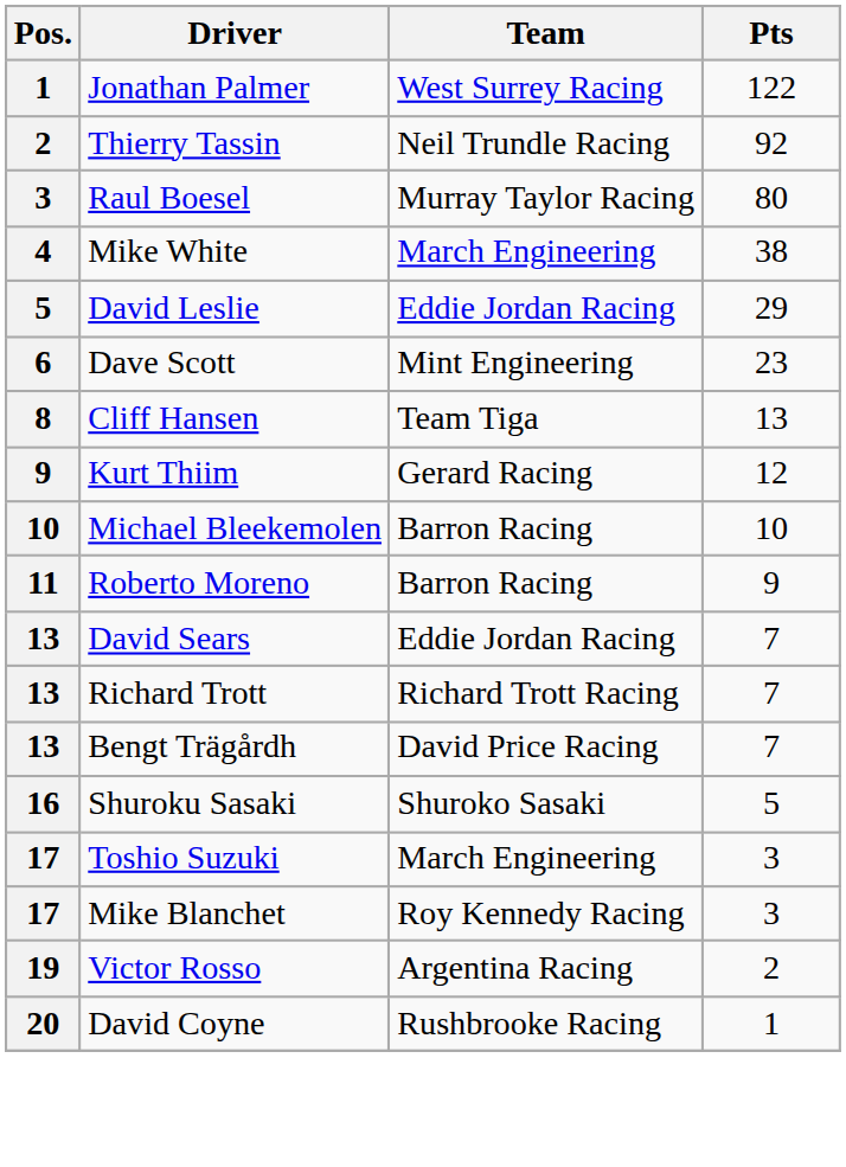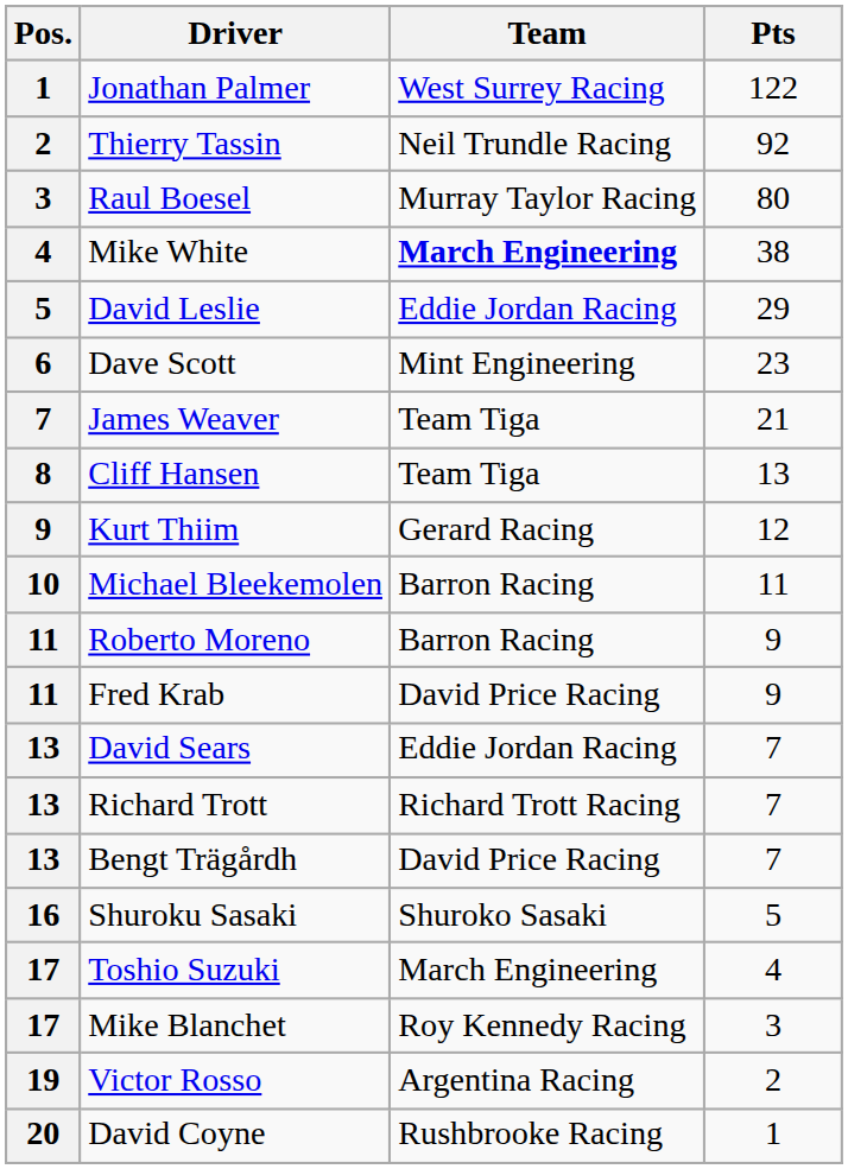 <table class="wikitable" style="font-size: 85%; text-align:center;">
 <tr>
 <th valign="middle">Pos.</th>
 <th valign="middle">Driver</th>
 <th>Team</th>
 <th valign="middle" width="50">Pts</th>
 </tr>
 <tr>
 <th>1</th>
 <td align="left"> <a href='#'>Jonathan Palmer</a></td>
 <td align="left"><a href='#'>West Surrey Racing</a></td>
 <td>122</td>
 </tr>
 <tr>
 <th>2</th>
 <td align="left"> <a href='#'>Thierry Tassin</a></td>
 <td align="left">Neil Trundle Racing</td>
 <td>92</td>
 </tr>
 <tr>
 <th>3</th>
 <td align="left"> <a href='#'>Raul Boesel</a></td>
 <td align="left">Murray Taylor Racing</td>
 <td>80</td>
 </tr>
 <tr>
 <th>4</th>
 <td align="left"> Mike White</td>
-<td align="left"><a href='#'>March Engineering</a></td>
+<td align="left"><strong><a href='#'>March Engineering</a></strong></td>
 <td>38</td>
 </tr>
 <tr>
 <th>5</th>
 <td align="left"> <a href='#'>David Leslie</a></td>
 <td align="left"><a href='#'>Eddie Jordan Racing</a></td>
 <td>29</td>
 </tr>
 <tr>
 <th>6</th>
 <td align="left"> Dave Scott</td>
 <td align="left">Mint Engineering</td>
 <td>23</td>
+</tr>
+<tr>
+<th>7</th>
+<td align="left"> <a href='#'>James Weaver</a></td>
+<td align="left">Team Tiga</td>
+<td>21</td>
 </tr>
 <tr>
 <th>8</th>
 <td align="left"> <a href='#'>Cliff Hansen</a></td>
 <td align="left">Team Tiga</td>
 <td>13</td>
 </tr>
 <tr>
 <th>9</th>
 <td align="left"> <a href='#'>Kurt Thiim</a></td>
 <td align="left">Gerard Racing</td>
 <td>12</td>
 </tr>
 <tr>
 <th>10</th>
 <td align="left"> <a href='#'>Michael Bleekemolen</a></td>
 <td align="left">Barron Racing</td>
-<td>10</td>
+<td>11</td>
 </tr>
 <tr>
 <th>11</th>
 <td align="left"> <a href='#'>Roberto Moreno</a></td>
 <td align="left">Barron Racing</td>
+<td>9</td>
+</tr>
+<tr>
+<th>11</th>
+<td align="left"> Fred Krab</td>
+<td align="left">David Price Racing</td>
 <td>9</td>
 </tr>
 <tr>
 <th>13</th>
 <td align="left"> <a href='#'>David Sears</a></td>
 <td align="left">Eddie Jordan Racing</td>
 <td>7</td>
 </tr>
 <tr>
 <th>13</th>
 <td align="left"> Richard Trott</td>
 <td align="left">Richard Trott Racing</td>
 <td>7</td>
 </tr>
 <tr>
 <th>13</th>
 <td align="left"> Bengt Trägårdh</td>
 <td align="left">David Price Racing</td>
 <td>7</td>
 </tr>
 <tr>
 <th>16</th>
 <td align="left"> Shuroku Sasaki</td>
 <td align="left">Shuroko Sasaki</td>
 <td>5</td>
 </tr>
 <tr>
 <th>17</th>
 <td align="left"> <a href='#'>Toshio Suzuki</a></td>
 <td align="left">March Engineering</td>
-<td>3</td>
+<td>4</td>
 </tr>
 <tr>
 <th>17</th>
 <td align="left"> Mike Blanchet</td>
 <td align="left">Roy Kennedy Racing</td>
 <td>3</td>
 </tr>
 <tr>
 <th>19</th>
 <td align="left"> <a href='#'>Victor Rosso</a></td>
 <td align="left">Argentina Racing</td>
 <td>2</td>
 </tr>
 <tr>
 <th>20</th>
 <td align="left"> David Coyne</td>
 <td align="left">Rushbrooke Racing</td>
 <td>1</td>
 </tr>
 <tr>
 </tr>
 </table>
